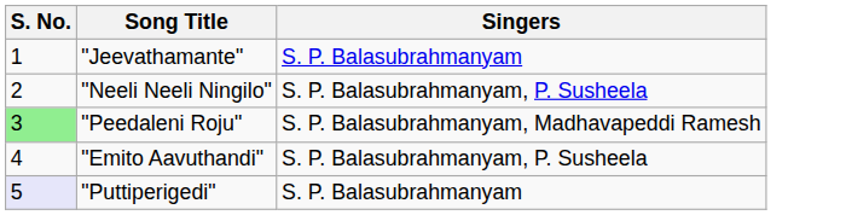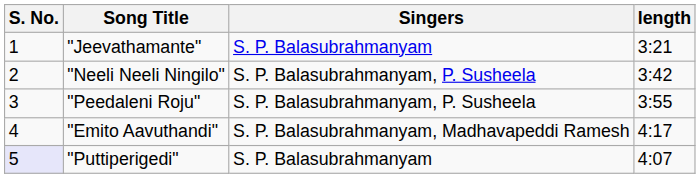 <table class="wikitable">
 <tr>
 <th>S. No.</th>
 <th>Song Title</th>
 <th>Singers</th>
+<th>length</th>
 </tr>
 <tr>
 <td>1</td>
 <td>"Jeevathamante"</td>
 <td><a href='#'>S. P. Balasubrahmanyam</a></td>
+<td>3:21</td>
 </tr>
 <tr>
 <td>2</td>
 <td>"Neeli Neeli Ningilo"</td>
 <td>S. P. Balasubrahmanyam, <a href='#'>P. Susheela</a></td>
+<td>3:42</td>
 </tr>
 <tr>
-<td style="background: lightgreen;">3</td>
+<td>3</td>
 <td>"Peedaleni Roju"</td>
-<td>S. P. Balasubrahmanyam, Madhavapeddi Ramesh</td>
+<td>S. P. Balasubrahmanyam, P. Susheela</td>
+<td>3:55</td>
 </tr>
 <tr>
 <td>4</td>
 <td>"Emito Aavuthandi"</td>
-<td>S. P. Balasubrahmanyam, P. Susheela</td>
+<td>S. P. Balasubrahmanyam, Madhavapeddi Ramesh</td>
+<td>4:17</td>
 </tr>
 <tr>
 <td style="background: lavender;">5</td>
 <td>"Puttiperigedi"</td>
 <td>S. P. Balasubrahmanyam</td>
+<td>4:07</td>
 </tr>
 </table>
